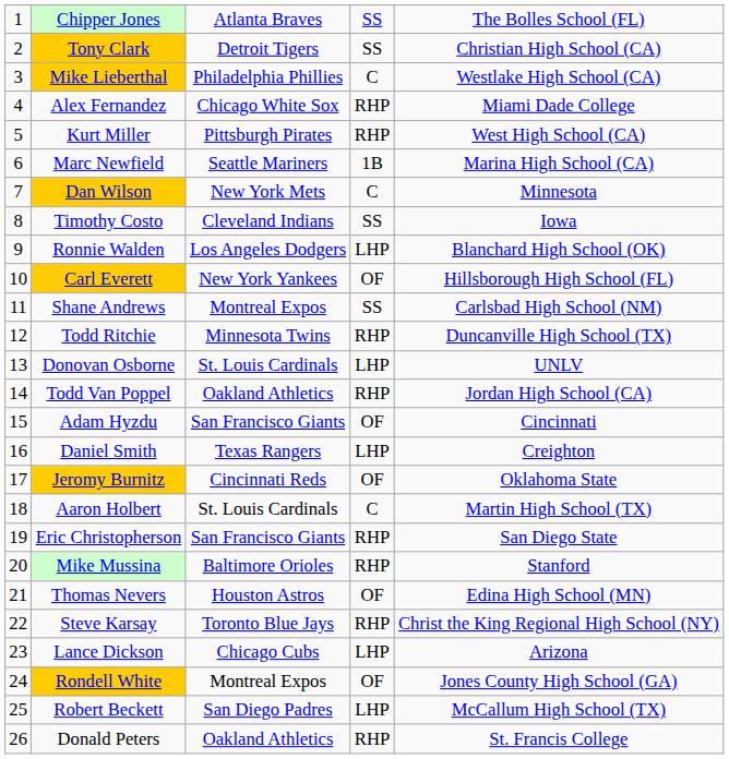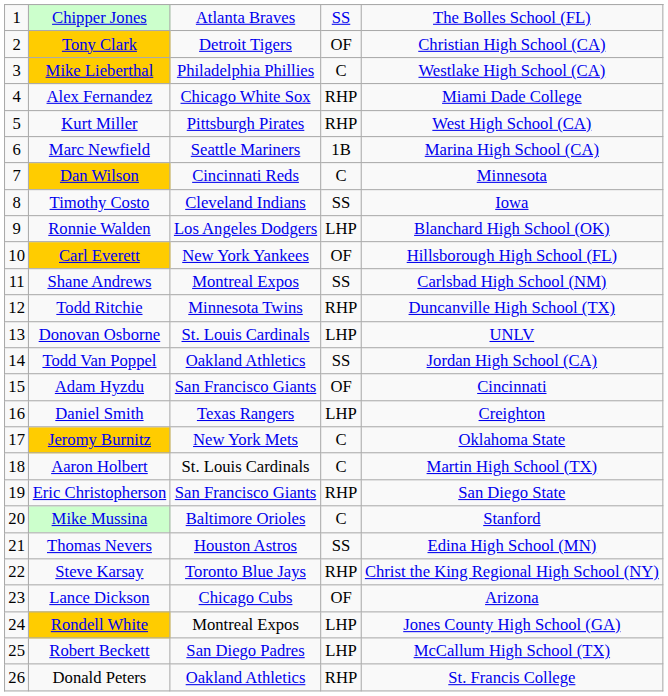 <table class="wikitable" style="text-align:center">
 <tr>
 </tr>
 <tr>
 <td>1</td>
 <td bgcolor="#CCFFCC"><a href='#'>Chipper Jones</a></td>
 <td><a href='#'>Atlanta Braves</a></td>
 <td><a href='#'>SS</a></td>
 <td><a href='#'>The Bolles School (FL)</a></td>
 </tr>
 <tr>
 <td>2</td>
 <td bgcolor="#FFCC00"><a href='#'>Tony Clark</a></td>
 <td><a href='#'>Detroit Tigers</a></td>
-<td>SS</td>
+<td>OF</td>
 <td><a href='#'>Christian High School (CA)</a></td>
 </tr>
 <tr>
 <td>3</td>
 <td bgcolor="#FFCC00"><a href='#'>Mike Lieberthal</a></td>
 <td><a href='#'>Philadelphia Phillies</a></td>
 <td>C</td>
 <td><a href='#'>Westlake High School (CA)</a></td>
 </tr>
 <tr>
 <td>4</td>
 <td><a href='#'>Alex Fernandez</a></td>
 <td><a href='#'>Chicago White Sox</a></td>
 <td>RHP</td>
 <td><a href='#'>Miami Dade College</a></td>
 </tr>
 <tr>
 <td>5</td>
 <td><a href='#'>Kurt Miller</a></td>
 <td><a href='#'>Pittsburgh Pirates</a></td>
 <td>RHP</td>
 <td><a href='#'>West High School (CA)</a></td>
 </tr>
 <tr>
 <td>6</td>
 <td><a href='#'>Marc Newfield</a></td>
 <td><a href='#'>Seattle Mariners</a></td>
 <td>1B</td>
 <td><a href='#'>Marina High School (CA)</a></td>
 </tr>
 <tr>
 <td>7</td>
 <td bgcolor="#FFCC00"><a href='#'>Dan Wilson</a></td>
-<td><a href='#'>New York Mets</a></td>
+<td><a href='#'>Cincinnati Reds</a></td>
 <td>C</td>
 <td><a href='#'>Minnesota</a></td>
 </tr>
 <tr>
 <td>8</td>
 <td><a href='#'>Timothy Costo</a></td>
 <td><a href='#'>Cleveland Indians</a></td>
 <td>SS</td>
 <td><a href='#'>Iowa</a></td>
 </tr>
 <tr>
 <td>9</td>
 <td><a href='#'>Ronnie Walden</a></td>
 <td><a href='#'>Los Angeles Dodgers</a></td>
 <td>LHP</td>
 <td><a href='#'>Blanchard High School (OK)</a></td>
 </tr>
 <tr>
 <td>10</td>
 <td bgcolor="#FFCC00"><a href='#'>Carl Everett</a></td>
 <td><a href='#'>New York Yankees</a></td>
 <td>OF</td>
 <td><a href='#'>Hillsborough High School (FL)</a></td>
 </tr>
 <tr>
 <td>11</td>
 <td><a href='#'>Shane Andrews</a></td>
 <td><a href='#'>Montreal Expos</a></td>
 <td>SS</td>
 <td><a href='#'>Carlsbad High School (NM)</a></td>
 </tr>
 <tr>
 <td>12</td>
 <td><a href='#'>Todd Ritchie</a></td>
 <td><a href='#'>Minnesota Twins</a></td>
 <td>RHP</td>
 <td><a href='#'>Duncanville High School (TX)</a></td>
 </tr>
 <tr>
 <td>13</td>
 <td><a href='#'>Donovan Osborne</a></td>
 <td><a href='#'>St. Louis Cardinals</a></td>
 <td>LHP</td>
 <td><a href='#'>UNLV</a></td>
 </tr>
 <tr>
 <td>14</td>
 <td><a href='#'>Todd Van Poppel</a></td>
 <td><a href='#'>Oakland Athletics</a></td>
-<td>RHP</td>
+<td>SS</td>
 <td><a href='#'>Jordan High School (CA)</a></td>
 </tr>
 <tr>
 <td>15</td>
 <td><a href='#'>Adam Hyzdu</a></td>
 <td><a href='#'>San Francisco Giants</a></td>
 <td>OF</td>
 <td><a href='#'>Cincinnati</a></td>
 </tr>
 <tr>
 <td>16</td>
 <td><a href='#'>Daniel Smith</a></td>
 <td><a href='#'>Texas Rangers</a></td>
 <td>LHP</td>
 <td><a href='#'>Creighton</a></td>
 </tr>
 <tr>
 <td>17</td>
 <td bgcolor="#FFCC00"><a href='#'>Jeromy Burnitz</a></td>
-<td><a href='#'>Cincinnati Reds</a></td>
-<td>OF</td>
+<td><a href='#'>New York Mets</a></td>
+<td>C</td>
 <td><a href='#'>Oklahoma State</a></td>
 </tr>
 <tr>
 <td>18</td>
 <td><a href='#'>Aaron Holbert</a></td>
 <td>St. Louis Cardinals</td>
 <td>C</td>
 <td><a href='#'>Martin High School (TX)</a></td>
 </tr>
 <tr>
 <td>19</td>
 <td><a href='#'>Eric Christopherson</a></td>
 <td><a href='#'>San Francisco Giants</a></td>
 <td>RHP</td>
 <td><a href='#'>San Diego State</a></td>
 </tr>
 <tr>
 <td>20</td>
 <td bgcolor="#CCFFCC"><a href='#'>Mike Mussina</a></td>
 <td><a href='#'>Baltimore Orioles</a></td>
-<td>RHP</td>
+<td>C</td>
 <td><a href='#'>Stanford</a></td>
 </tr>
 <tr>
 <td>21</td>
 <td><a href='#'>Thomas Nevers</a></td>
 <td><a href='#'>Houston Astros</a></td>
-<td>OF</td>
+<td>SS</td>
 <td><a href='#'>Edina High School (MN)</a></td>
 </tr>
 <tr>
 <td>22</td>
 <td><a href='#'>Steve Karsay</a></td>
 <td><a href='#'>Toronto Blue Jays</a></td>
 <td>RHP</td>
 <td><a href='#'>Christ the King Regional High School (NY)</a></td>
 </tr>
 <tr>
 <td>23</td>
 <td><a href='#'>Lance Dickson</a></td>
 <td><a href='#'>Chicago Cubs</a></td>
-<td>LHP</td>
+<td>OF</td>
 <td><a href='#'>Arizona</a></td>
 </tr>
 <tr>
 <td>24</td>
 <td bgcolor="#FFCC00"><a href='#'>Rondell White</a></td>
 <td>Montreal Expos</td>
-<td>OF</td>
+<td>LHP</td>
 <td><a href='#'>Jones County High School (GA)</a></td>
 </tr>
 <tr>
 <td>25</td>
 <td><a href='#'>Robert Beckett</a></td>
 <td><a href='#'>San Diego Padres</a></td>
 <td>LHP</td>
 <td><a href='#'>McCallum High School (TX)</a></td>
 </tr>
 <tr>
 <td>26</td>
 <td>Donald Peters</td>
 <td><a href='#'>Oakland Athletics</a></td>
 <td>RHP</td>
 <td><a href='#'>St. Francis College</a></td>
 </tr>
 </table>
